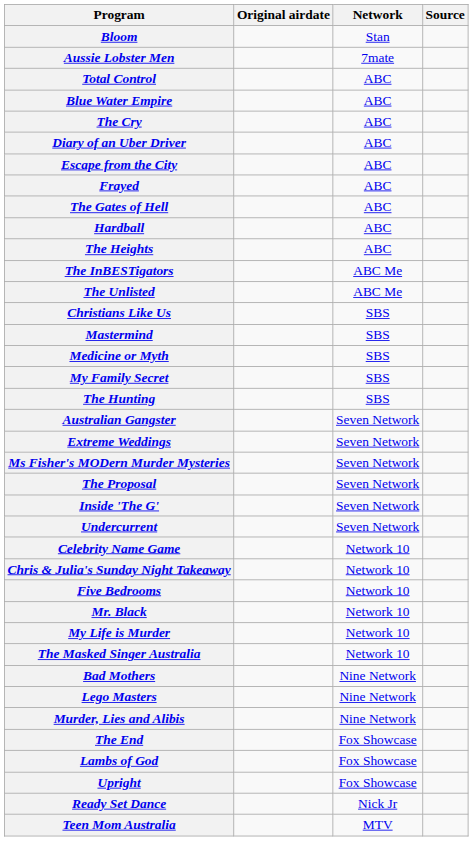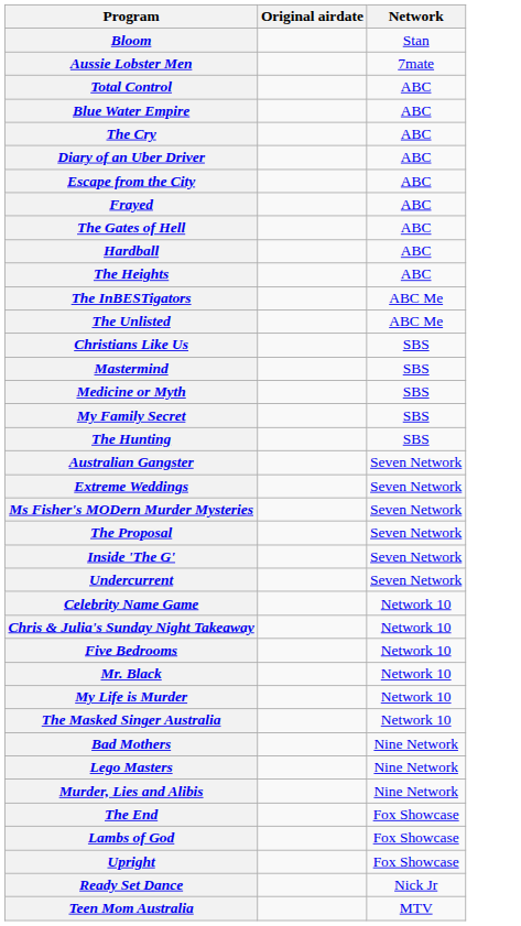 <table class="wikitable plainrowheaders sortable" style="text-align:center">
 <tr>
 <th scope="col">Program</th>
 <th scope="col">Original airdate</th>
 <th scope="col">Network</th>
-<th scope="col" class="unsortable">Source</th>
 </tr>
 <tr>
 <th scope="row"><em><a href='#'>Bloom</a></em></th>
 <td></td>
 <td><a href='#'>Stan</a></td>
-<td></td>
 </tr>
 <tr>
 <th scope="row"><em><a href='#'>Aussie Lobster Men</a></em></th>
 <td></td>
 <td><a href='#'>7mate</a></td>
-<td></td>
 </tr>
 <tr>
 <th scope="row"><em><a href='#'>Total Control</a></em></th>
 <td></td>
 <td><a href='#'>ABC</a></td>
-<td></td>
 </tr>
 <tr>
 <th scope="row"><em><a href='#'>Blue Water Empire</a></em></th>
 <td></td>
 <td><a href='#'>ABC</a></td>
-<td></td>
 </tr>
 <tr>
 <th scope="row"><em><a href='#'>The Cry</a></em></th>
 <td></td>
 <td><a href='#'>ABC</a></td>
-<td></td>
 </tr>
 <tr>
 <th scope="row"><em><a href='#'>Diary of an Uber Driver</a></em></th>
 <td></td>
 <td><a href='#'>ABC</a></td>
-<td></td>
 </tr>
 <tr>
 <th scope="row"><em><a href='#'>Escape from the City</a></em></th>
 <td></td>
 <td><a href='#'>ABC</a></td>
-<td></td>
 </tr>
 <tr>
 <th scope="row"><em><a href='#'>Frayed</a></em></th>
 <td></td>
 <td><a href='#'>ABC</a></td>
-<td></td>
 </tr>
 <tr>
 <th scope="row"><em><a href='#'>The Gates of Hell</a></em></th>
 <td></td>
 <td><a href='#'>ABC</a></td>
-<td></td>
 </tr>
 <tr>
 <th scope="row"><em><a href='#'>Hardball</a></em></th>
 <td></td>
 <td><a href='#'>ABC</a></td>
-<td></td>
 </tr>
 <tr>
 <th scope="row"><em><a href='#'>The Heights</a></em></th>
 <td></td>
 <td><a href='#'>ABC</a></td>
-<td></td>
 </tr>
 <tr>
 <th scope="row"><em><a href='#'>The InBESTigators</a></em></th>
 <td></td>
 <td><a href='#'>ABC Me</a></td>
-<td></td>
 </tr>
 <tr>
 <th scope="row"><em><a href='#'>The Unlisted</a></em></th>
 <td></td>
 <td><a href='#'>ABC Me</a></td>
-<td></td>
 </tr>
 <tr>
 <th scope="row"><em><a href='#'>Christians Like Us</a></em></th>
 <td></td>
 <td><a href='#'>SBS</a></td>
-<td></td>
 </tr>
 <tr>
 <th scope="row"><em><a href='#'>Mastermind</a></em></th>
 <td></td>
 <td><a href='#'>SBS</a></td>
-<td></td>
 </tr>
 <tr>
 <th scope="row"><em><a href='#'>Medicine or Myth</a></em></th>
 <td></td>
 <td><a href='#'>SBS</a></td>
-<td></td>
 </tr>
 <tr>
 <th scope="row"><em><a href='#'>My Family Secret</a></em></th>
 <td></td>
 <td><a href='#'>SBS</a></td>
-<td></td>
 </tr>
 <tr>
 <th scope="row"><em><a href='#'>The Hunting</a></em></th>
 <td></td>
 <td><a href='#'>SBS</a></td>
-<td></td>
 </tr>
 <tr>
 <th scope="row"><em><a href='#'>Australian Gangster</a></em></th>
 <td></td>
 <td><a href='#'>Seven Network</a></td>
-<td></td>
 </tr>
 <tr>
 <th scope="row"><em><a href='#'>Extreme Weddings</a></em></th>
 <td></td>
 <td><a href='#'>Seven Network</a></td>
-<td></td>
 </tr>
 <tr>
 <th scope="row"><em><a href='#'>Ms Fisher's MODern Murder Mysteries</a></em></th>
 <td></td>
 <td><a href='#'>Seven Network</a></td>
-<td></td>
 </tr>
 <tr>
 <th scope="row"><em><a href='#'>The Proposal</a></em></th>
 <td></td>
 <td><a href='#'>Seven Network</a></td>
-<td></td>
 </tr>
 <tr>
 <th scope="row"><em><a href='#'>Inside 'The G'</a></em></th>
 <td></td>
 <td><a href='#'>Seven Network</a></td>
-<td></td>
 </tr>
 <tr>
 <th scope="row"><em><a href='#'>Undercurrent</a></em></th>
 <td></td>
 <td><a href='#'>Seven Network</a></td>
-<td></td>
 </tr>
 <tr>
 <th scope="row"><em><a href='#'>Celebrity Name Game</a></em></th>
 <td></td>
 <td><a href='#'>Network 10</a></td>
-<td></td>
 </tr>
 <tr>
 <th scope="row"><em><a href='#'>Chris & Julia's Sunday Night Takeaway</a></em></th>
 <td></td>
 <td><a href='#'>Network 10</a></td>
-<td></td>
 </tr>
 <tr>
 <th scope="row"><em><a href='#'>Five Bedrooms</a></em></th>
 <td></td>
 <td><a href='#'>Network 10</a></td>
-<td></td>
 </tr>
 <tr>
 <th scope="row"><em><a href='#'>Mr. Black</a></em></th>
 <td></td>
 <td><a href='#'>Network 10</a></td>
-<td></td>
 </tr>
 <tr>
 <th scope="row"><em><a href='#'>My Life is Murder</a></em></th>
 <td></td>
 <td><a href='#'>Network 10</a></td>
-<td></td>
 </tr>
 <tr>
 <th scope="row"><em><a href='#'>The Masked Singer Australia</a></em></th>
 <td></td>
 <td><a href='#'>Network 10</a></td>
-<td></td>
 </tr>
 <tr>
 <th scope="row"><em><a href='#'>Bad Mothers</a></em></th>
 <td></td>
 <td><a href='#'>Nine Network</a></td>
-<td></td>
 </tr>
 <tr>
 <th scope="row"><em><a href='#'>Lego Masters</a></em></th>
 <td></td>
 <td><a href='#'>Nine Network</a></td>
-<td></td>
 </tr>
 <tr>
 <th scope="row"><em><a href='#'>Murder, Lies and Alibis</a></em></th>
 <td></td>
 <td><a href='#'>Nine Network</a></td>
-<td></td>
 </tr>
 <tr>
 <th scope="row"><em><a href='#'>The End</a></em></th>
 <td></td>
 <td><a href='#'>Fox Showcase</a></td>
-<td></td>
 </tr>
 <tr>
 <th scope="row"><em><a href='#'>Lambs of God</a></em></th>
 <td></td>
 <td><a href='#'>Fox Showcase</a></td>
-<td></td>
 </tr>
 <tr>
 <th scope="row"><em><a href='#'>Upright</a></em></th>
 <td></td>
 <td><a href='#'>Fox Showcase</a></td>
-<td></td>
 </tr>
 <tr>
 <th scope="row"><em><a href='#'>Ready Set Dance</a></em></th>
 <td></td>
 <td><a href='#'>Nick Jr</a></td>
-<td></td>
 </tr>
 <tr>
 <th scope="row"><em><a href='#'>Teen Mom Australia</a></em></th>
 <td></td>
 <td><a href='#'>MTV</a></td>
-<td></td>
 </tr>
 </table>
